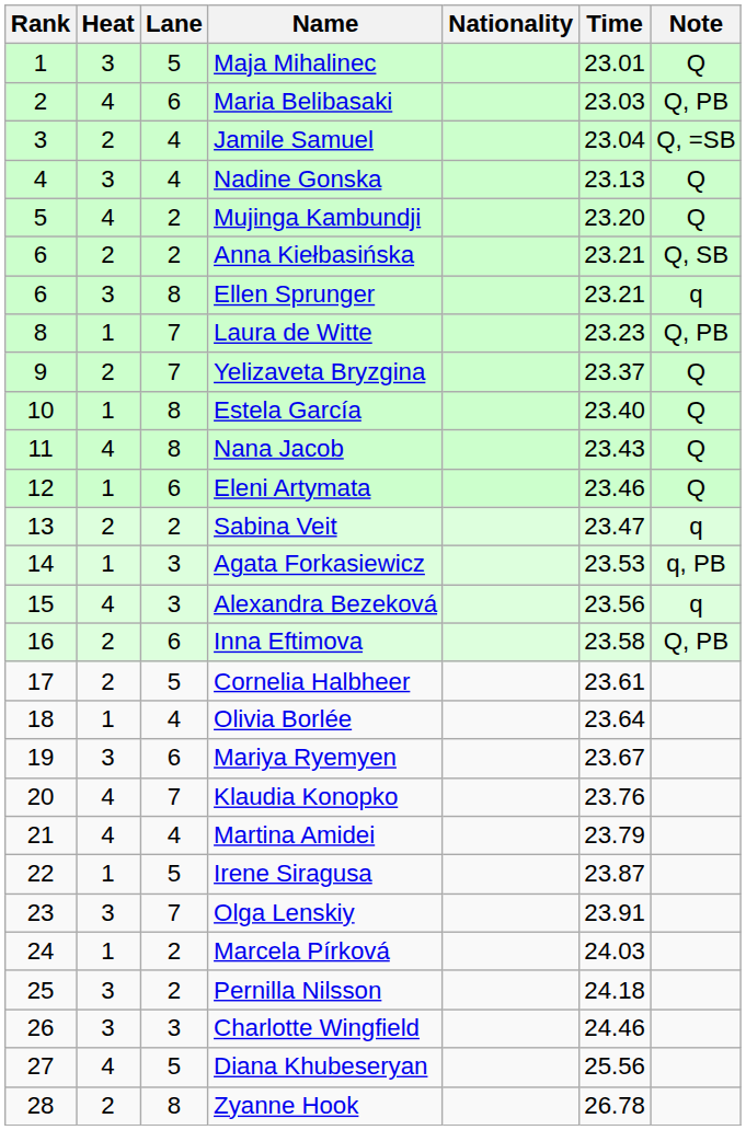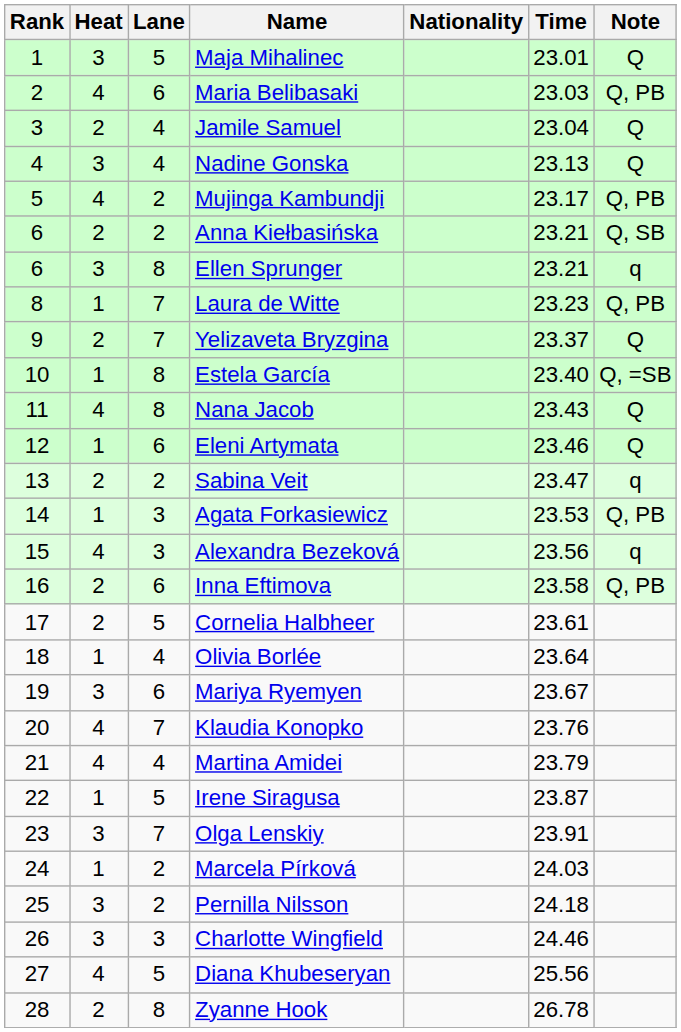 <table class="wikitable sortable" style="text-align:center">
 <tr>
 <th>Rank</th>
 <th>Heat</th>
 <th>Lane</th>
 <th>Name</th>
 <th>Nationality</th>
 <th>Time</th>
 <th>Note</th>
 </tr>
 <tr bgcolor=ccffcc>
 <td>1</td>
 <td>3</td>
 <td>5</td>
 <td align=left><a href='#'>Maja Mihalinec</a></td>
 <td align=left></td>
 <td>23.01</td>
 <td>Q</td>
 </tr>
 <tr bgcolor=ccffcc>
 <td>2</td>
 <td>4</td>
 <td>6</td>
 <td align=left><a href='#'>Maria Belibasaki</a></td>
 <td align=left></td>
 <td>23.03</td>
 <td>Q, PB</td>
 </tr>
 <tr bgcolor=ccffcc>
 <td>3</td>
 <td>2</td>
 <td>4</td>
 <td align=left><a href='#'>Jamile Samuel</a></td>
 <td align=left></td>
 <td>23.04</td>
-<td>Q, =SB</td>
+<td>Q</td>
 </tr>
 <tr bgcolor=ccffcc>
 <td>4</td>
 <td>3</td>
 <td>4</td>
 <td align=left><a href='#'>Nadine Gonska</a></td>
 <td align=left></td>
 <td>23.13</td>
 <td>Q</td>
 </tr>
 <tr bgcolor=ccffcc>
 <td>5</td>
 <td>4</td>
 <td>2</td>
 <td align=left><a href='#'>Mujinga Kambundji</a></td>
 <td align=left></td>
-<td>23.20</td>
-<td>Q</td>
+<td>23.17</td>
+<td>Q, PB</td>
 </tr>
 <tr bgcolor=ccffcc>
 <td>6</td>
 <td>2</td>
 <td>2</td>
 <td align=left><a href='#'>Anna Kiełbasińska</a></td>
 <td align=left></td>
 <td>23.21</td>
 <td>Q, SB</td>
 </tr>
 <tr bgcolor=ccffcc>
 <td>6</td>
 <td>3</td>
 <td>8</td>
 <td align=left><a href='#'>Ellen Sprunger</a></td>
 <td align=left></td>
 <td>23.21</td>
 <td>q</td>
 </tr>
 <tr bgcolor=ccffcc>
 <td>8</td>
 <td>1</td>
 <td>7</td>
 <td align=left><a href='#'>Laura de Witte</a></td>
 <td align=left></td>
 <td>23.23</td>
 <td>Q, PB</td>
 </tr>
 <tr bgcolor=ccffcc>
 <td>9</td>
 <td>2</td>
 <td>7</td>
 <td align=left><a href='#'>Yelizaveta Bryzgina</a></td>
 <td align=left></td>
 <td>23.37</td>
 <td>Q</td>
 </tr>
 <tr bgcolor=ccffcc>
 <td>10</td>
 <td>1</td>
 <td>8</td>
 <td align=left><a href='#'>Estela García</a></td>
 <td align=left></td>
 <td>23.40</td>
-<td>Q</td>
+<td>Q, =SB</td>
 </tr>
 <tr bgcolor=ccffcc>
 <td>11</td>
 <td>4</td>
 <td>8</td>
 <td align=left><a href='#'>Nana Jacob</a></td>
 <td align=left></td>
 <td>23.43</td>
 <td>Q</td>
 </tr>
 <tr bgcolor=ccffcc>
 <td>12</td>
 <td>1</td>
 <td>6</td>
 <td align=left><a href='#'>Eleni Artymata</a></td>
 <td align=left></td>
 <td>23.46</td>
 <td>Q</td>
 </tr>
 <tr bgcolor=ddffdd>
 <td>13</td>
 <td>2</td>
 <td>2</td>
 <td align=left><a href='#'>Sabina Veit</a></td>
 <td align=left></td>
 <td>23.47</td>
 <td>q</td>
 </tr>
 <tr bgcolor=ddffdd>
 <td>14</td>
 <td>1</td>
 <td>3</td>
 <td align=left><a href='#'>Agata Forkasiewicz</a></td>
 <td align=left></td>
 <td>23.53</td>
-<td>q, PB</td>
+<td>Q, PB</td>
 </tr>
 <tr bgcolor=ddffdd>
 <td>15</td>
 <td>4</td>
 <td>3</td>
 <td align=left><a href='#'>Alexandra Bezeková</a></td>
 <td align=left></td>
 <td>23.56</td>
 <td>q</td>
 </tr>
 <tr bgcolor=ddffdd>
 <td>16</td>
 <td>2</td>
 <td>6</td>
 <td align=left><a href='#'>Inna Eftimova</a></td>
 <td align=left></td>
 <td>23.58</td>
 <td>Q, PB</td>
 </tr>
 <tr>
 <td>17</td>
 <td>2</td>
 <td>5</td>
 <td align=left><a href='#'>Cornelia Halbheer</a></td>
 <td align=left></td>
 <td>23.61</td>
 <td></td>
 </tr>
 <tr>
 <td>18</td>
 <td>1</td>
 <td>4</td>
 <td align=left><a href='#'>Olivia Borlée</a></td>
 <td align=left></td>
 <td>23.64</td>
 <td></td>
 </tr>
 <tr>
 <td>19</td>
 <td>3</td>
 <td>6</td>
 <td align=left><a href='#'>Mariya Ryemyen</a></td>
 <td align=left></td>
 <td>23.67</td>
 <td></td>
 </tr>
 <tr>
 <td>20</td>
 <td>4</td>
 <td>7</td>
 <td align=left><a href='#'>Klaudia Konopko</a></td>
 <td align=left></td>
 <td>23.76</td>
 <td></td>
 </tr>
 <tr>
 <td>21</td>
 <td>4</td>
 <td>4</td>
 <td align=left><a href='#'>Martina Amidei</a></td>
 <td align=left></td>
 <td>23.79</td>
 <td></td>
 </tr>
 <tr>
 <td>22</td>
 <td>1</td>
 <td>5</td>
 <td align=left><a href='#'>Irene Siragusa</a></td>
 <td align=left></td>
 <td>23.87</td>
 <td></td>
 </tr>
 <tr>
 <td>23</td>
 <td>3</td>
 <td>7</td>
 <td align=left><a href='#'>Olga Lenskiy</a></td>
 <td align=left></td>
 <td>23.91</td>
 <td></td>
 </tr>
 <tr>
 <td>24</td>
 <td>1</td>
 <td>2</td>
 <td align=left><a href='#'>Marcela Pírková</a></td>
 <td align=left></td>
 <td>24.03</td>
 <td></td>
 </tr>
 <tr>
 <td>25</td>
 <td>3</td>
 <td>2</td>
 <td align=left><a href='#'>Pernilla Nilsson</a></td>
 <td align=left></td>
 <td>24.18</td>
 <td></td>
 </tr>
 <tr>
 <td>26</td>
 <td>3</td>
 <td>3</td>
 <td align=left><a href='#'>Charlotte Wingfield</a></td>
 <td align=left></td>
 <td>24.46</td>
 <td></td>
 </tr>
 <tr>
 <td>27</td>
 <td>4</td>
 <td>5</td>
 <td align=left><a href='#'>Diana Khubeseryan</a></td>
 <td align=left></td>
 <td>25.56</td>
 <td></td>
 </tr>
 <tr>
 <td>28</td>
 <td>2</td>
 <td>8</td>
 <td align=left><a href='#'>Zyanne Hook</a></td>
 <td align=left></td>
 <td>26.78</td>
 <td></td>
 </tr>
 </table>
